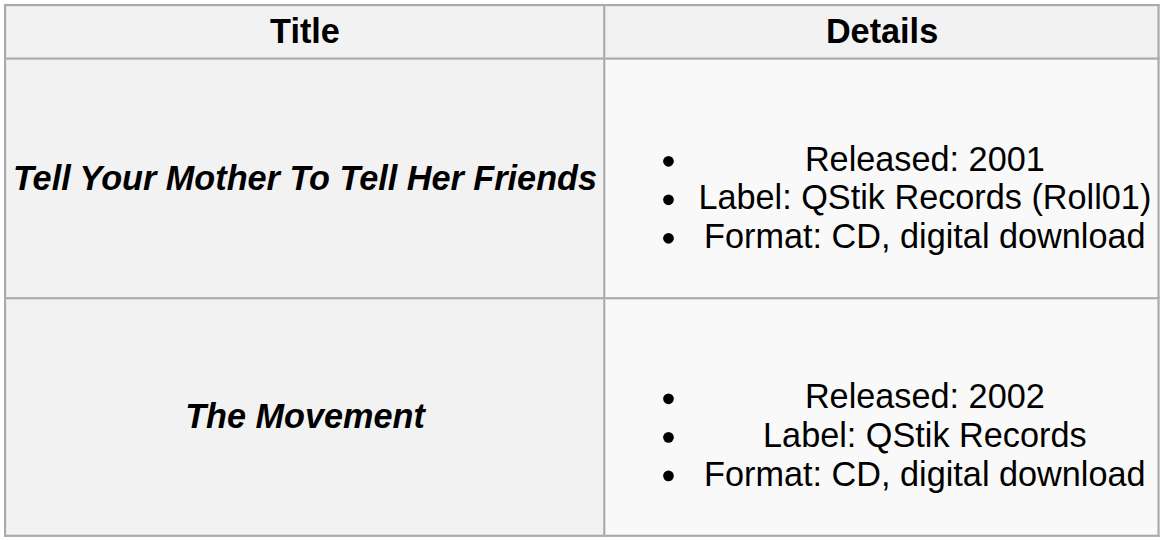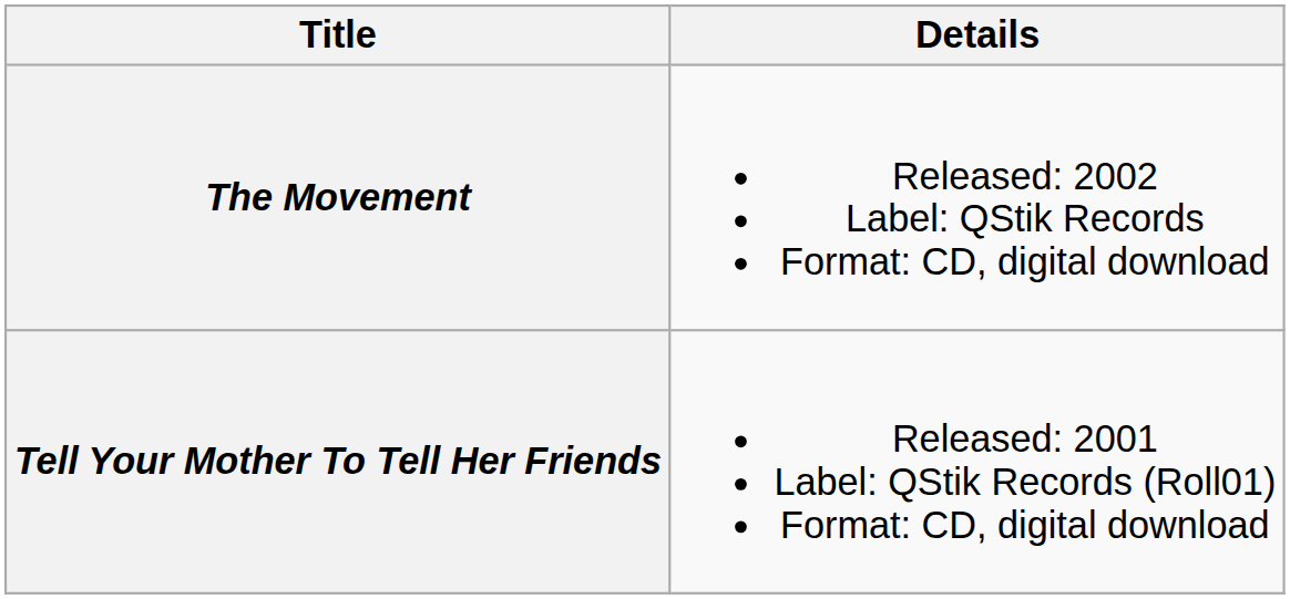 <table class="wikitable plainrowheaders" style="text-align:center;" border="1">
 <tr>
 <th>Title</th>
 <th>Details</th>
 </tr>
 <tr>
+<th scope="row"><em>The Movement</em></th>
+<td><br><ul><li>Released: 2002</li><li>Label: QStik Records</li><li>Format: CD, digital download</li></ul></td>
+</tr>
+<tr>
 <th scope="row"><em>Tell Your Mother To Tell Her Friends</em></th>
 <td><br><ul><li>Released: 2001</li><li>Label: QStik Records (Roll01)</li><li>Format: CD, digital download</li></ul></td>
 </tr>
-<tr>
-<th scope="row"><em>The Movement</em></th>
-<td><br><ul><li>Released: 2002</li><li>Label: QStik Records</li><li>Format: CD, digital download</li></ul></td>
-</tr>
 </table>
